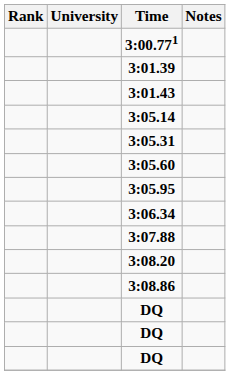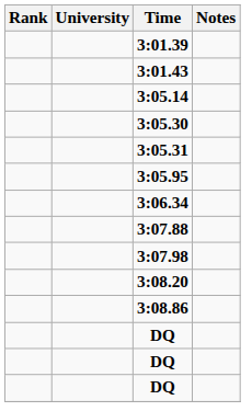 <table class="wikitable sortable" style="text-align:center">
 <tr>
 <th>Rank</th>
 <th>University</th>
 <th>Time</th>
 <th>Notes</th>
-</tr>
-<tr>
-<td></td>
-<td></td>
-<td><strong>3:00.77</strong><sup><strong>1</strong></sup></td>
-<td>  </td>
 </tr>
 <tr>
 <td></td>
 <td></td>
 <td><strong>3:01.39</strong></td>
 <td></td>
 </tr>
 <tr>
 <td></td>
 <td></td>
 <td><strong>3:01.43</strong></td>
 <td></td>
 </tr>
 <tr>
 <td></td>
 <td></td>
 <td><strong>3:05.14</strong></td>
 <td></td>
 </tr>
 <tr>
 <td></td>
 <td></td>
-<td><strong>3:05.31</strong></td>
+<td><strong>3:05.30</strong></td>
 <td></td>
 </tr>
 <tr>
 <td></td>
 <td></td>
-<td><strong>3:05.60</strong></td>
+<td><strong>3:05.31</strong></td>
 <td></td>
 </tr>
 <tr>
 <td></td>
 <td></td>
 <td><strong>3:05.95</strong></td>
 <td></td>
 </tr>
 <tr>
 <td></td>
 <td></td>
 <td><strong>3:06.34</strong></td>
 <td></td>
 </tr>
 <tr>
 <td></td>
 <td></td>
 <td><strong>3:07.88</strong></td>
+<td></td>
+</tr>
+<tr>
+<td></td>
+<td></td>
+<td><strong>3:07.98</strong></td>
 <td></td>
 </tr>
 <tr>
 <td></td>
 <td></td>
 <td><strong>3:08.20</strong></td>
 <td></td>
 </tr>
 <tr>
 <td></td>
 <td></td>
 <td><strong>3:08.86</strong></td>
 <td></td>
 </tr>
 <tr>
 <td></td>
 <td></td>
 <td><strong>DQ</strong></td>
 <td></td>
 </tr>
 <tr>
 <td></td>
 <td></td>
 <td><strong>DQ</strong></td>
 <td></td>
 </tr>
 <tr>
 <td></td>
 <td></td>
 <td><strong>DQ</strong></td>
 <td></td>
 </tr>
 <tr>
 </tr>
 </table>
